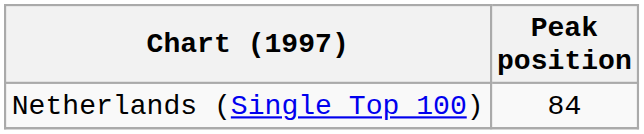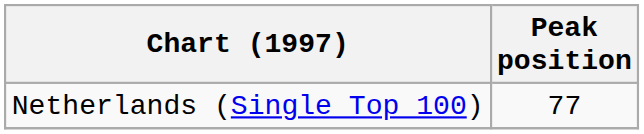 <table class="wikitable sortable">
 <tr>
 <th>Chart (1997)</th>
 <th>Peak<br>position</th>
 </tr>
 <tr>
 <td>Netherlands (<a href='#'>Single Top 100</a>)</td>
-<td align="center">84</td>
+<td align="center">77</td>
 </tr>
 <tr>
 </tr>
 </table>
